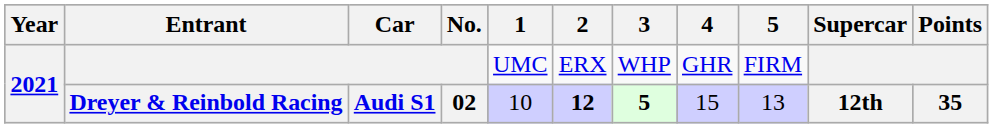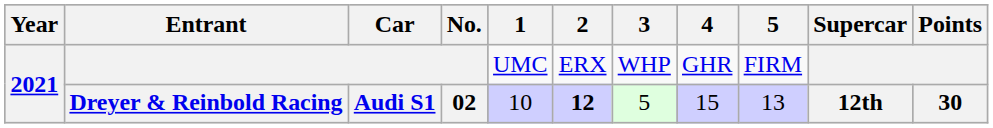 <table class="wikitable" border="1" style="text-align:center; font-size:90%;">
 <tr valign="top">
 <th>Year</th>
 <th>Entrant</th>
 <th>Car</th>
 <th>No.</th>
 <th>1</th>
 <th>2</th>
 <th>3</th>
 <th>4</th>
 <th>5</th>
 <th>Supercar</th>
 <th>Points</th>
 </tr>
 <tr>
 <th rowspan=2><a href='#'>2021</a></th>
 <th colspan=3></th>
 <td><a href='#'>UMC</a></td>
 <td><a href='#'>ERX</a></td>
 <td><a href='#'>WHP</a></td>
 <td><a href='#'>GHR</a></td>
 <td><a href='#'>FIRM</a></td>
 <th colspan="11"></th>
 </tr>
 <tr>
 <th><a href='#'>Dreyer & Reinbold Racing</a></th>
 <th><a href='#'>Audi S1</a></th>
 <th>02</th>
 <td style="background:#CFCFFF;">10</td>
 <td style="background:#CFCFFF;"><strong>12</strong></td>
-<td style="background:#DFFFDF;"><strong>5</strong></td>
+<td style="background:#DFFFDF;">5</td>
 <td style="background:#CFCFFF;">15</td>
 <td style="background:#CFCFFF;">13</td>
 <th>12th</th>
-<th><strong>35</strong></th>
+<th><strong>30</strong></th>
 </tr>
 </table>
